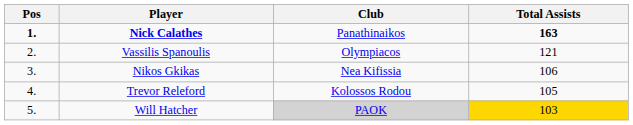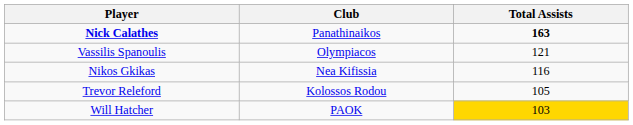 <table class="wikitable" style="text-align: center;" width="65%">
 <tr>
-<th>Pos</th>
 <th>Player</th>
 <th>Club</th>
 <th>Total Assists</th>
 </tr>
 <tr>
-<td align="center"><strong>1.</strong></td>
 <td> <strong><a href='#'>Nick Calathes</a></strong></td>
 <td><a href='#'>Panathinaikos</a></td>
 <td align="center"><strong>163</strong></td>
 </tr>
 <tr>
-<td align="center">2.</td>
 <td> <a href='#'>Vassilis Spanoulis</a></td>
 <td><a href='#'>Olympiacos</a></td>
 <td align="center">121</td>
 </tr>
 <tr>
-<td align="center">3.</td>
 <td> <a href='#'>Nikos Gkikas</a></td>
 <td><a href='#'>Nea Kifissia</a></td>
-<td align="center">106</td>
+<td align="center">116</td>
 </tr>
 <tr>
-<td align="center">4.</td>
 <td> <a href='#'>Trevor Releford</a></td>
 <td><a href='#'>Kolossos Rodou</a></td>
 <td align="center">105</td>
 </tr>
 <tr>
-<td align="center">5.</td>
 <td> <a href='#'>Will Hatcher</a></td>
-<td style="background: lightgrey;"><a href='#'>PAOK</a></td>
+<td><a href='#'>PAOK</a></td>
 <td align="center" style="background: gold;">103</td>
 </tr>
 </table>
